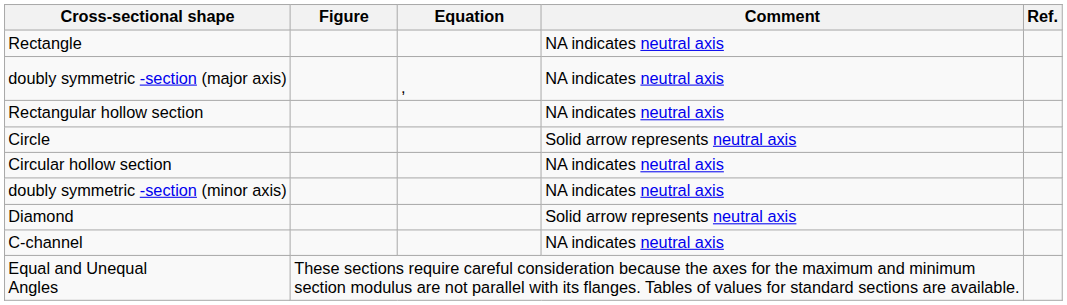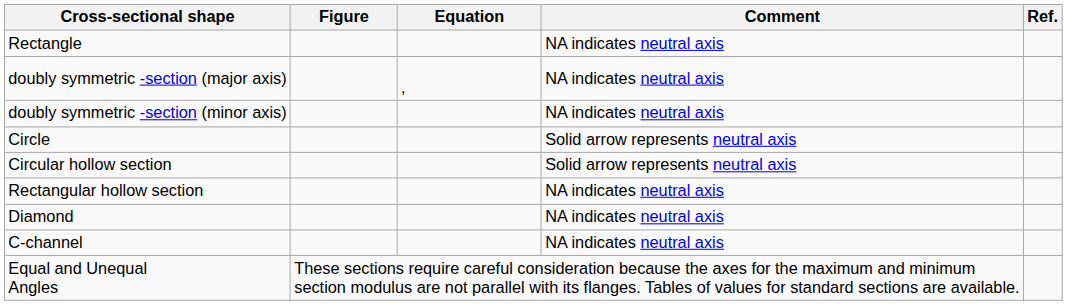 <table class="wikitable" align="center">
 <tr>
 <th>Cross-sectional shape</th>
 <th>Figure</th>
 <th>Equation</th>
 <th>Comment</th>
 <th>Ref.</th>
 </tr>
 <tr>
 <td>Rectangle</td>
 <td></td>
 <td></td>
 <td>NA indicates <a href='#'>neutral axis</a></td>
 <td></td>
 </tr>
 <tr>
 <td>doubly symmetric <a href='#'>-section</a> (major axis)</td>
 <td></td>
 <td><br>,<br></td>
 <td>NA indicates <a href='#'>neutral axis</a></td>
 <td></td>
 </tr>
 <tr>
-<td>Rectangular hollow section</td>
+<td>doubly symmetric <a href='#'>-section</a> (minor axis)</td>
 <td></td>
 <td></td>
 <td>NA indicates <a href='#'>neutral axis</a></td>
 <td></td>
 </tr>
 <tr>
 <td>Circle</td>
 <td></td>
 <td></td>
 <td>Solid arrow represents <a href='#'>neutral axis</a></td>
 <td></td>
 </tr>
 <tr>
 <td>Circular hollow section</td>
 <td></td>
 <td></td>
-<td>NA indicates <a href='#'>neutral axis</a></td>
+<td>Solid arrow represents <a href='#'>neutral axis</a></td>
 <td></td>
 </tr>
 <tr>
-<td>doubly symmetric <a href='#'>-section</a> (minor axis)</td>
+<td>Rectangular hollow section</td>
 <td></td>
 <td></td>
 <td>NA indicates <a href='#'>neutral axis</a></td>
 <td></td>
 </tr>
 <tr>
 <td>Diamond</td>
 <td></td>
 <td></td>
-<td>Solid arrow represents <a href='#'>neutral axis</a></td>
+<td>NA indicates <a href='#'>neutral axis</a></td>
 <td></td>
 </tr>
 <tr>
 <td>C-channel</td>
 <td></td>
 <td></td>
 <td>NA indicates <a href='#'>neutral axis</a></td>
 <td></td>
 </tr>
 <tr>
 <td>Equal and Unequal<br>Angles</td>
 <td colspan="3">These sections require careful consideration because the axes for the maximum and minimum<br>section modulus are not parallel with its flanges. Tables of values for standard sections are available.</td>
 <td><br></td>
 </tr>
 </table>
